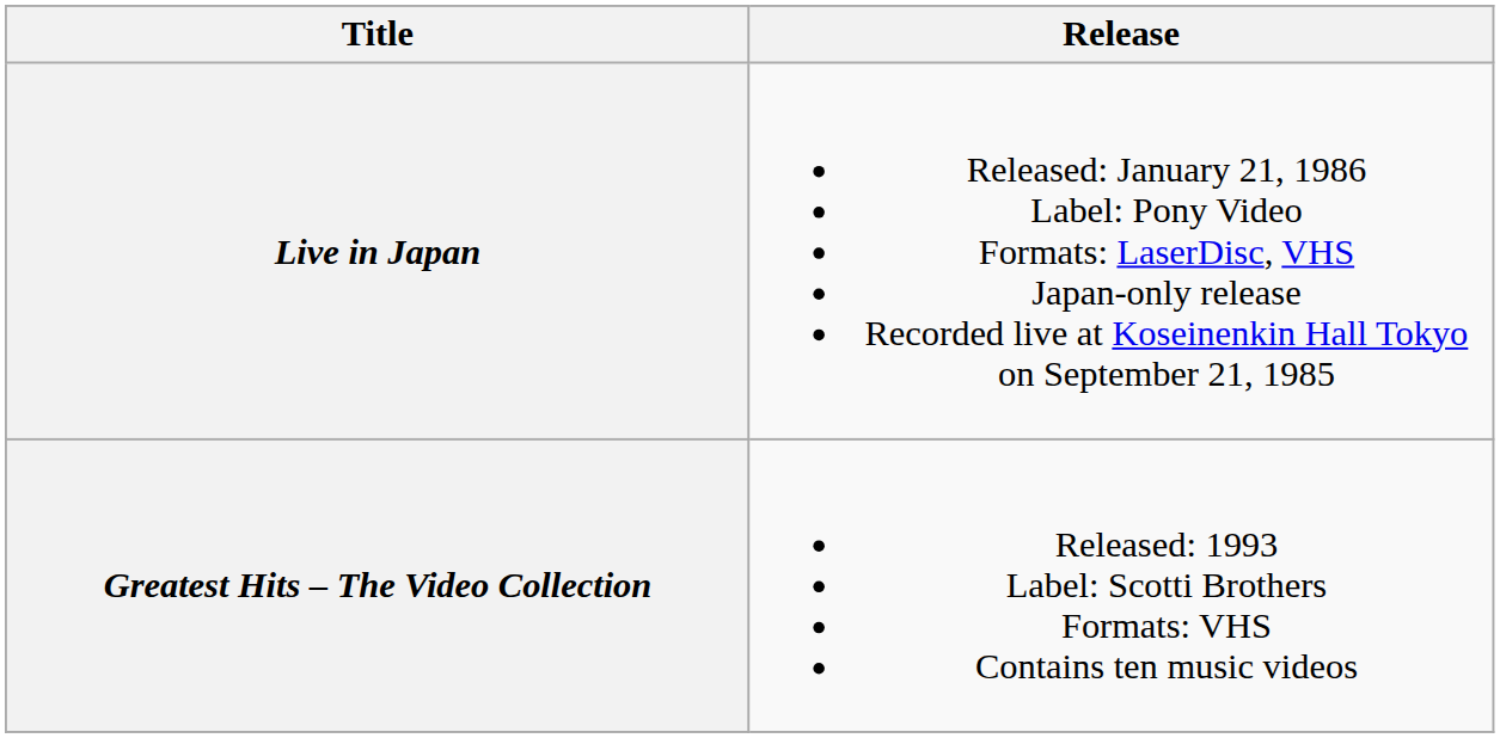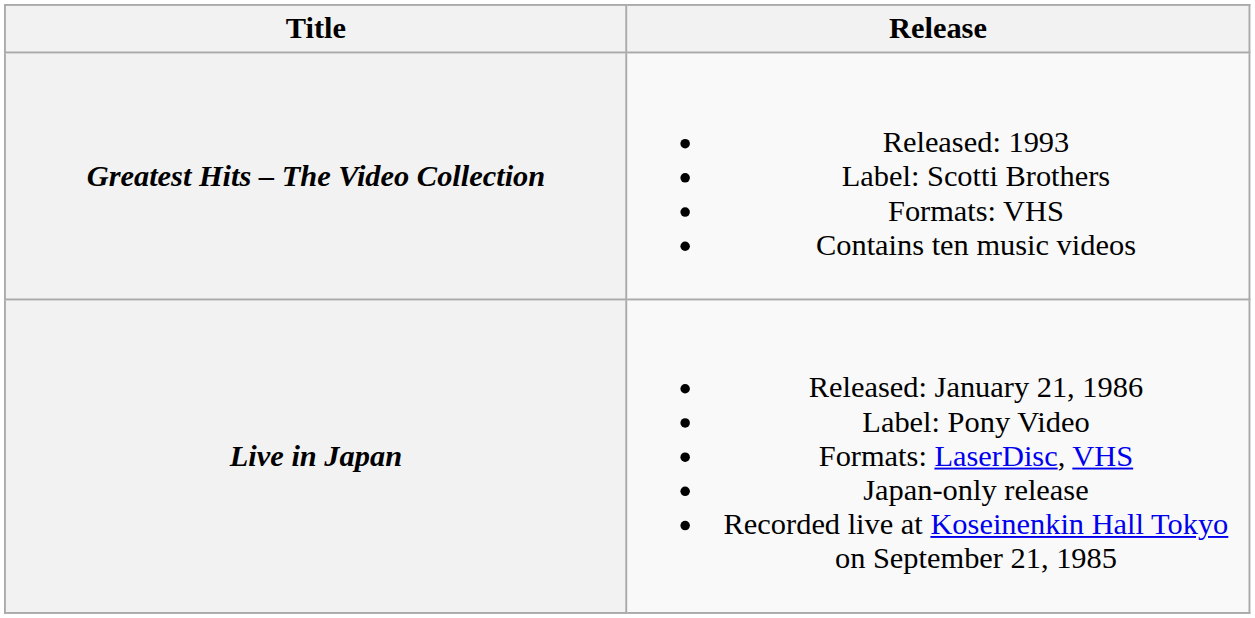 <table class="wikitable plainrowheaders" style="text-align:center;">
 <tr>
 <th scope="col" style="width:20em;">Title</th>
 <th scope="col" style="width:20em;">Release</th>
 </tr>
 <tr>
+<th scope="row"><em>Greatest Hits – The Video Collection</em></th>
+<td><br><ul><li>Released: 1993</li><li>Label: Scotti Brothers</li><li>Formats: VHS</li><li>Contains ten music videos</li></ul></td>
+</tr>
+<tr>
 <th scope="row"><em>Live in Japan</em></th>
 <td><br><ul><li>Released: January 21, 1986</li><li>Label: Pony Video</li><li>Formats: <a href='#'>LaserDisc</a>, <a href='#'>VHS</a></li><li>Japan-only release</li><li>Recorded live at <a href='#'>Koseinenkin Hall Tokyo</a> on September 21, 1985</li></ul></td>
 </tr>
-<tr>
-<th scope="row"><em>Greatest Hits – The Video Collection</em></th>
-<td><br><ul><li>Released: 1993</li><li>Label: Scotti Brothers</li><li>Formats: VHS</li><li>Contains ten music videos</li></ul></td>
-</tr>
 </table>
